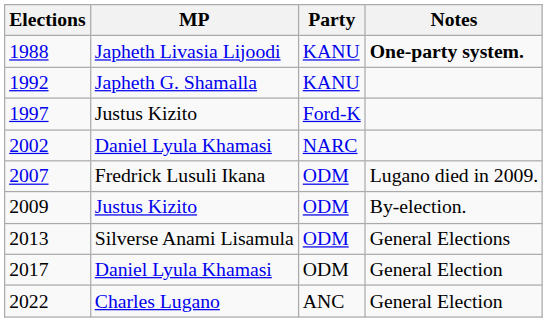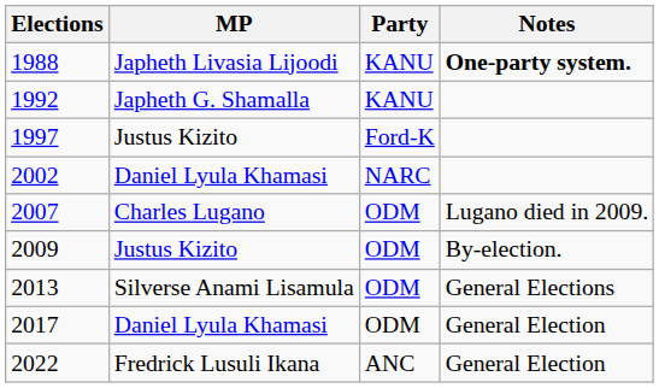 <table class="wikitable">
 <tr>
 <th>Elections</th>
 <th>MP </th>
 <th>Party</th>
 <th>Notes</th>
 </tr>
 <tr>
 <td><a href='#'>1988</a></td>
 <td><a href='#'>Japheth Livasia Lijoodi</a></td>
 <td><a href='#'>KANU</a></td>
 <td><strong>One-party system.</strong></td>
 </tr>
 <tr>
 <td><a href='#'>1992</a></td>
 <td><a href='#'>Japheth G. Shamalla</a></td>
 <td><a href='#'>KANU</a></td>
 <td></td>
 </tr>
 <tr>
 <td><a href='#'>1997</a></td>
 <td>Justus Kizito</td>
 <td><a href='#'>Ford-K</a></td>
 <td></td>
 </tr>
 <tr>
 <td><a href='#'>2002</a></td>
 <td><a href='#'>Daniel Lyula Khamasi</a></td>
 <td><a href='#'>NARC</a></td>
 <td></td>
 </tr>
 <tr>
 <td><a href='#'>2007</a></td>
-<td>Fredrick Lusuli Ikana</td>
+<td><a href='#'>Charles Lugano</a></td>
 <td><a href='#'>ODM</a></td>
 <td>Lugano died in 2009.</td>
 </tr>
 <tr>
 <td>2009</td>
 <td><a href='#'>Justus Kizito</a></td>
 <td><a href='#'>ODM</a></td>
 <td>By-election.</td>
 </tr>
 <tr>
 <td>2013</td>
 <td>Silverse Anami Lisamula</td>
 <td><a href='#'>ODM</a></td>
 <td>General Elections</td>
 </tr>
 <tr>
 <td>2017</td>
 <td><a href='#'>Daniel Lyula Khamasi</a></td>
 <td>ODM</td>
 <td>General Election</td>
 </tr>
 <tr>
 <td>2022</td>
-<td><a href='#'>Charles Lugano</a></td>
+<td>Fredrick Lusuli Ikana</td>
 <td>ANC</td>
 <td>General Election</td>
 </tr>
 </table>
